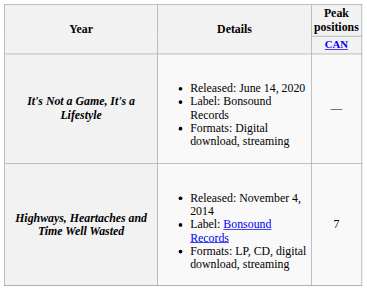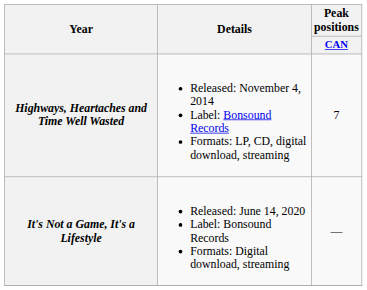 <table class="wikitable plainrowheaders">
 <tr>
 <th rowspan="2" style="text-align:center" width="200">Year</th>
 <th rowspan="2" style="text-align:center" width="200">Details</th>
 <th style="text-align:center" width="20">Peak positions</th>
 </tr>
 <tr>
 <th scope="col" style="width:3em;font-size:90%;"><a href='#'>CAN</a></th>
 </tr>
 <tr>
+<th scope="row"><em>Highways, Heartaches and Time Well Wasted</em></th>
+<td><br><ul><li>Released: November 4, 2014</li><li>Label: <a href='#'>Bonsound Records</a></li><li>Formats: LP, CD, digital download, streaming</li></ul></td>
+<td style="text-align:center;">7</td>
+</tr>
+<tr>
 <th scope="row"><em>It's Not a Game, It's a Lifestyle</em><br> </th>
 <td><br><ul><li>Released: June 14, 2020</li><li>Label: Bonsound Records</li><li>Formats: Digital download, streaming</li></ul></td>
 <td style="text-align:center;">—</td>
 </tr>
 <tr>
-<th scope="row"><em>Highways, Heartaches and Time Well Wasted</em></th>
-<td><br><ul><li>Released: November 4, 2014</li><li>Label: <a href='#'>Bonsound Records</a></li><li>Formats: LP, CD, digital download, streaming</li></ul></td>
-<td style="text-align:center;">7</td>
-</tr>
-<tr>
 </tr>
 </table>
